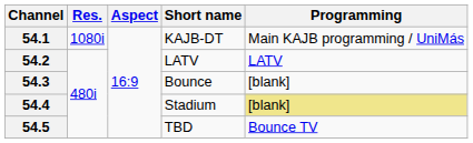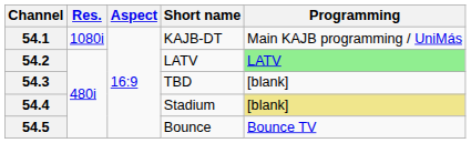 <table class="wikitable">
 <tr>
 <th scope = "col">Channel</th>
 <th scope = "col"><a href='#'>Res.</a></th>
 <th scope = "col"><a href='#'>Aspect</a></th>
 <th scope = "col">Short name</th>
 <th scope = "col">Programming</th>
 </tr>
 <tr>
 <th scope = "row">54.1</th>
 <td><a href='#'>1080i</a></td>
 <td rowspan="5"><a href='#'>16:9</a></td>
 <td>KAJB-DT</td>
 <td>Main KAJB programming / <a href='#'>UniMás</a></td>
 </tr>
 <tr>
 <th scope = "row">54.2</th>
 <td rowspan="4"><a href='#'>480i</a></td>
 <td>LATV</td>
-<td><a href='#'>LATV</a></td>
+<td style="background: lightgreen;"><a href='#'>LATV</a></td>
 </tr>
 <tr>
 <th scope = "row">54.3</th>
-<td>Bounce</td>
+<td>TBD</td>
 <td>[blank]</td>
 </tr>
 <tr>
 <th scope = "row">54.4</th>
 <td>Stadium</td>
 <td style="background: khaki;">[blank]</td>
 </tr>
 <tr>
 <th scope = "row">54.5</th>
-<td>TBD</td>
+<td>Bounce</td>
 <td><a href='#'>Bounce TV</a></td>
 </tr>
 </table>
